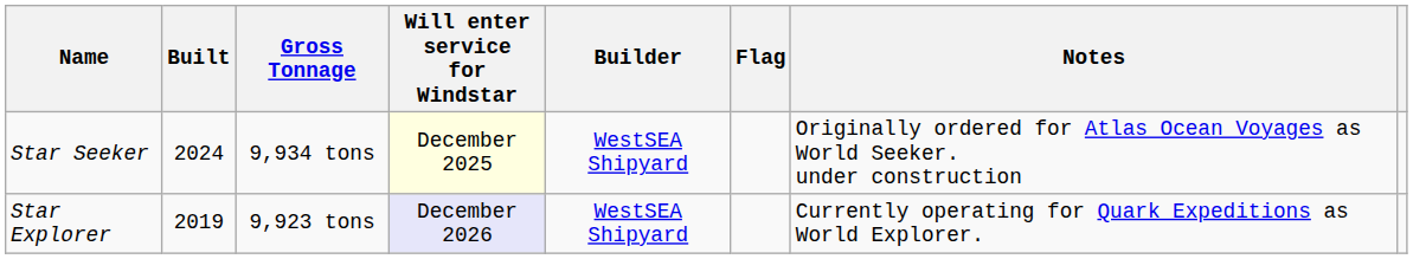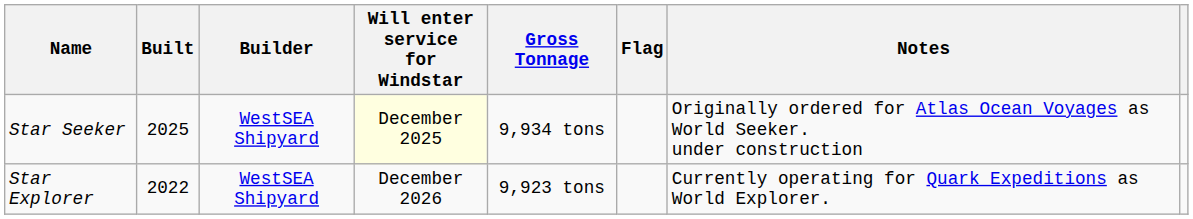 <table class="wikitable">
 <tr>
 <th>Name</th>
 <th>Built</th>
+<th>Builder</th>
+<th>Will enter <br>service <br>for <br>Windstar</th>
 <th><a href='#'>Gross Tonnage</a></th>
-<th>Will enter <br>service <br>for <br>Windstar</th>
-<th>Builder</th>
 <th>Flag</th>
 <th>Notes</th>
 <th></th>
 </tr>
 <tr>
 <td><em>Star Seeker</em></td>
-<td style="text-align:Center;">2024</td>
+<td style="text-align:Center;">2025</td>
+<td style="text-align:Center;"><a href='#'>WestSEA Shipyard</a></td>
+<td style="background: lightyellow; text-align:Center;">December 2025</td>
 <td style="text-align:Center;">9,934 tons</td>
-<td style="background: lightyellow; text-align:Center;">December 2025</td>
-<td style="text-align:Center;"><a href='#'>WestSEA Shipyard</a></td>
 <td style="text-align:Center;"></td>
 <td align="Left">Originally ordered for <a href='#'>Atlas Ocean Voyages</a> as World Seeker.<br>under construction</td>
 <td></td>
 </tr>
 <tr>
 <td><em>Star Explorer</em></td>
-<td style="text-align:Center;">2019</td>
+<td style="text-align:Center;">2022</td>
+<td style="text-align:Center;"><a href='#'>WestSEA Shipyard</a></td>
+<td style="text-align:Center;">December 2026</td>
 <td style="text-align:Center;">9,923 tons</td>
-<td style="background: lavender; text-align:Center;">December 2026</td>
-<td style="text-align:Center;"><a href='#'>WestSEA Shipyard</a></td>
 <td style="text-align:Center;"></td>
 <td align="Left">Currently operating for <a href='#'>Quark Expeditions</a> as World Explorer.</td>
 <td></td>
 </tr>
 </table>
